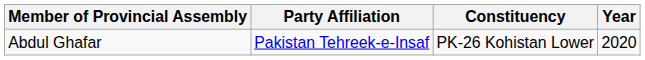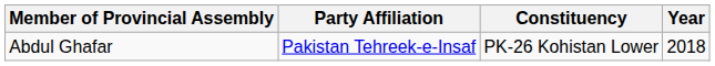 <table class="wikitable sortable">
 <tr>
 <th>Member of Provincial Assembly</th>
 <th>Party Affiliation</th>
 <th>Constituency</th>
 <th>Year</th>
 </tr>
 <tr>
 <td>Abdul Ghafar</td>
 <td><a href='#'>Pakistan Tehreek-e-Insaf</a></td>
 <td>PK-26 Kohistan Lower</td>
-<td>2020</td>
+<td>2018</td>
 </tr>
 </table>
